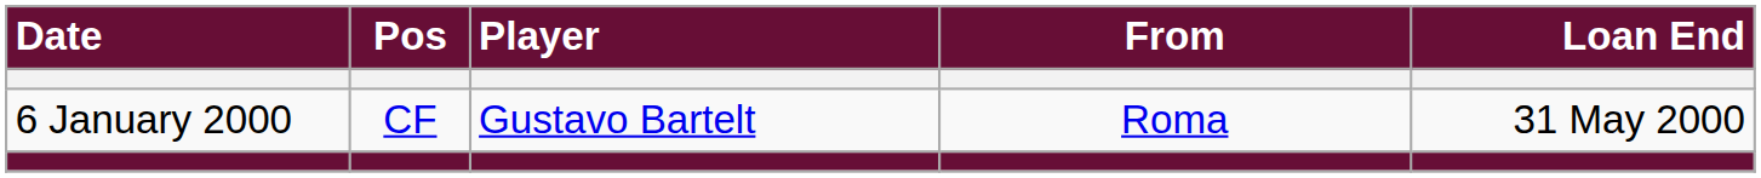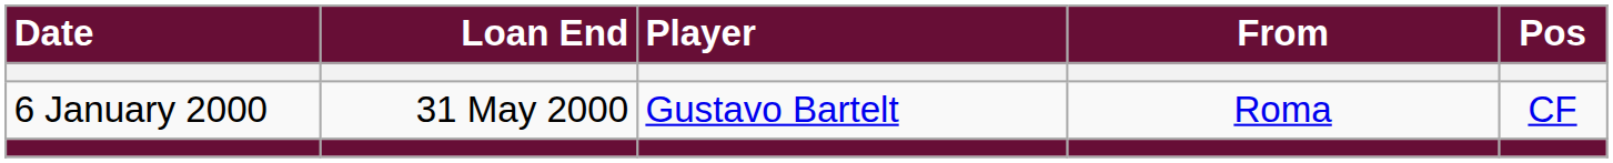 <table class="wikitable">
 <tr>
 <th style="background:#670E36; color:#ffffff; text-align:left; width:130px">Date</th>
-<th style="background:#670E36; color:#ffffff; text-align:center; width:40px">Pos</th>
+<th style="background:#670E36; color:#ffffff; text-align:right; width:130px">Loan End</th>
 <th style="background:#670E36; color:#ffffff; text-align:left; width:180px">Player</th>
 <th style="background:#670E36; color:#ffffff; text-align:center; width:180px">From</th>
-<th style="background:#670E36; color:#ffffff; text-align:right; width:130px">Loan End</th>
+<th style="background:#670E36; color:#ffffff; text-align:center; width:40px">Pos</th>
 </tr>
 <tr>
 <th></th>
 <th></th>
 <th></th>
 <th></th>
 <th></th>
 </tr>
 <tr>
 <td>6 January 2000</td>
-<td style="text-align:center;"><a href='#'>CF</a></td>
+<td style="text-align:right;">31 May 2000</td>
 <td> <a href='#'>Gustavo Bartelt</a></td>
 <td style="text-align:center;"> <a href='#'>Roma</a></td>
-<td style="text-align:right;">31 May 2000</td>
+<td style="text-align:center;"><a href='#'>CF</a></td>
 </tr>
 <tr>
 <th style="background:#670E36;"></th>
 <th style="background:#670E36;"></th>
 <th style="background:#670E36;"></th>
 <th style="background:#670E36;"></th>
 <th style="background:#670E36;"></th>
 </tr>
 </table>
